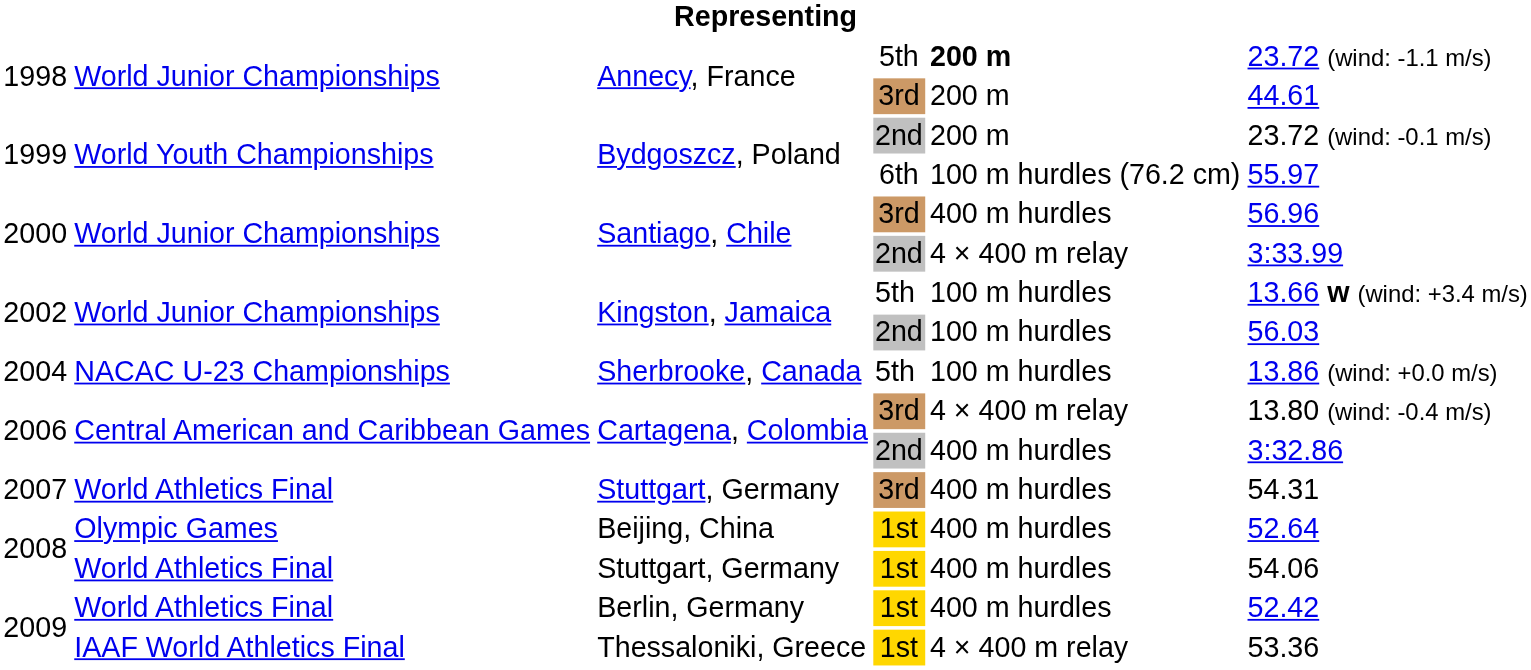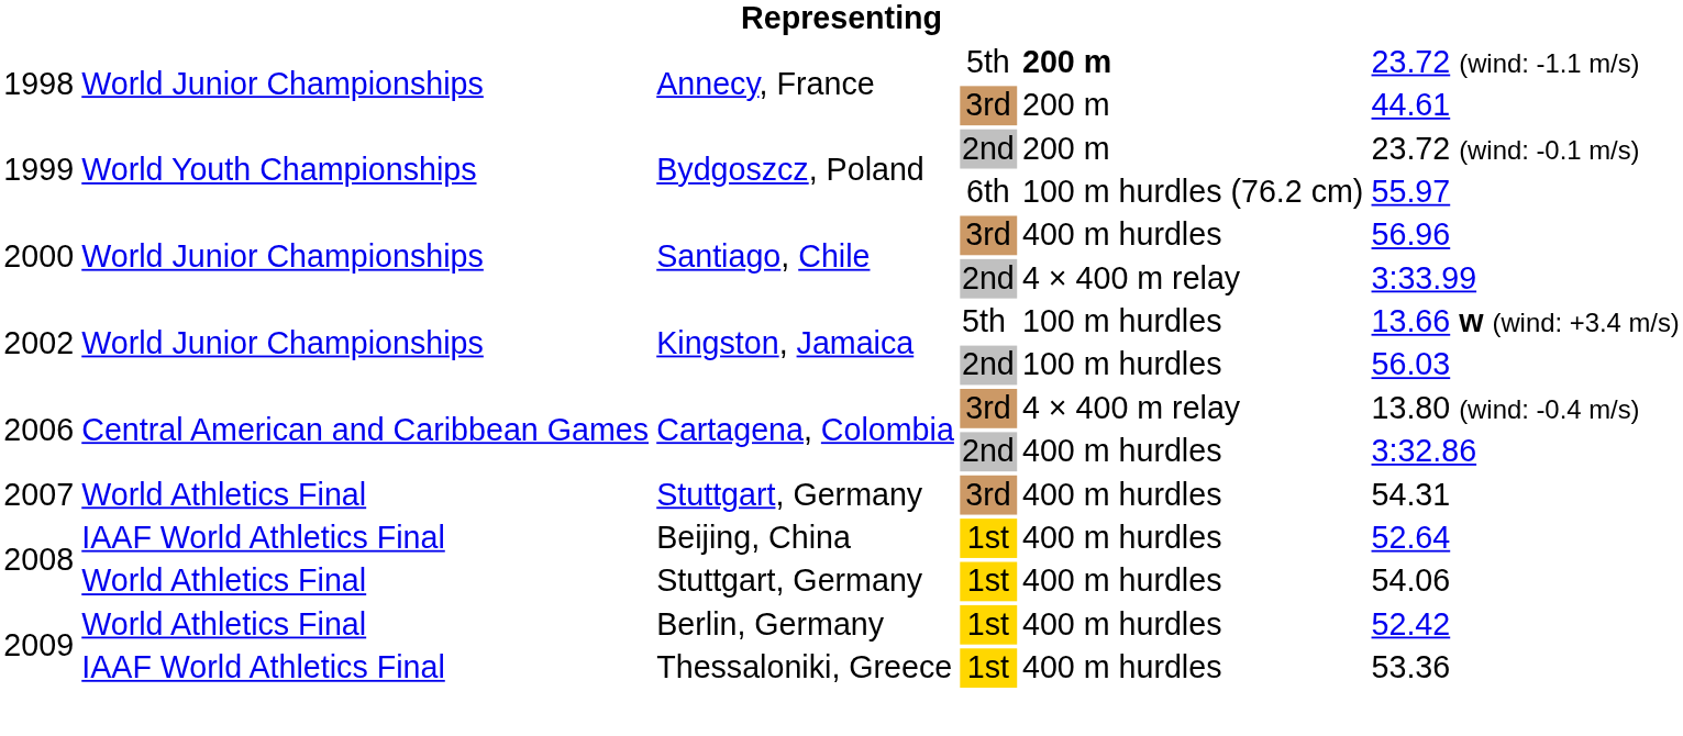 <table>
 <tr>
 <th colspan="6">Representing </th>
 </tr>
 <tr>
 <td rowspan=2>1998</td>
 <td rowspan=2><a href='#'>World Junior Championships</a></td>
 <td rowspan=2><a href='#'>Annecy</a>, France</td>
 <td align="center">5th</td>
 <td><strong>200 m</strong></td>
 <td><a href='#'>23.72</a> <small>(wind: -1.1 m/s)</small></td>
 </tr>
 <tr>
 <td bgcolor="cc9966" align="center">3rd</td>
 <td>200 m</td>
 <td><a href='#'>44.61</a></td>
 </tr>
 <tr>
 <td rowspan=2>1999</td>
 <td rowspan=2><a href='#'>World Youth Championships</a></td>
 <td rowspan=2><a href='#'>Bydgoszcz</a>, Poland</td>
 <td bgcolor="silver" align="center">2nd</td>
 <td>200 m</td>
 <td>23.72 <small>(wind: -0.1 m/s)</small></td>
 </tr>
 <tr>
 <td align="center">6th</td>
 <td>100 m hurdles (76.2 cm)</td>
 <td><a href='#'>55.97</a></td>
 </tr>
 <tr>
 <td rowspan=2>2000</td>
 <td rowspan=2><a href='#'>World Junior Championships</a></td>
 <td rowspan=2><a href='#'>Santiago</a>, <a href='#'>Chile</a></td>
 <td bgcolor="CC9966" align="center">3rd</td>
 <td>400 m hurdles</td>
 <td><a href='#'>56.96</a></td>
 </tr>
 <tr>
 <td bgcolor="silver" align="center">2nd</td>
 <td>4 × 400 m relay</td>
 <td><a href='#'>3:33.99</a></td>
 </tr>
 <tr>
 <td rowspan=2>2002</td>
 <td rowspan=2><a href='#'>World Junior Championships</a></td>
 <td rowspan=2><a href='#'>Kingston</a>, <a href='#'>Jamaica</a></td>
 <td>5th</td>
 <td>100 m hurdles</td>
 <td><a href='#'>13.66</a> <strong>w</strong> <small>(wind: +3.4 m/s)</small></td>
 </tr>
 <tr>
 <td bgcolor=silver>2nd</td>
 <td>100 m hurdles</td>
 <td><a href='#'>56.03</a></td>
 </tr>
 <tr>
-<td>2004</td>
-<td><a href='#'>NACAC U-23 Championships</a></td>
-<td><a href='#'>Sherbrooke</a>, <a href='#'>Canada</a></td>
-<td>5th</td>
-<td>100 m hurdles</td>
-<td><a href='#'>13.86</a> <small>(wind: +0.0 m/s)</small></td>
-</tr>
-<tr>
 <td rowspan=2>2006</td>
 <td rowspan=2><a href='#'>Central American and Caribbean Games</a></td>
 <td rowspan=2><a href='#'>Cartagena</a>, <a href='#'>Colombia</a></td>
 <td bgcolor="CC9966" align="center">3rd</td>
 <td>4 × 400 m relay</td>
 <td>13.80 <small>(wind: -0.4 m/s)</small></td>
 </tr>
 <tr>
 <td bgcolor="silver" align="center">2nd</td>
 <td>400 m hurdles</td>
 <td><a href='#'>3:32.86</a></td>
 </tr>
 <tr>
 <td>2007</td>
 <td><a href='#'>World Athletics Final</a></td>
 <td><a href='#'>Stuttgart</a>, Germany</td>
 <td bgcolor="CC9966" align="center">3rd</td>
 <td>400 m hurdles</td>
 <td>54.31</td>
 </tr>
 <tr>
 <td rowspan=2>2008</td>
-<td><a href='#'>Olympic Games</a></td>
+<td><a href='#'>IAAF World Athletics Final</a></td>
 <td>Beijing, China</td>
 <td bgcolor="gold" align="center">1st</td>
 <td>400 m hurdles</td>
 <td><a href='#'>52.64</a></td>
 </tr>
 <tr>
 <td><a href='#'>World Athletics Final</a></td>
 <td>Stuttgart, Germany</td>
 <td bgcolor="gold" align="center">1st</td>
 <td>400 m hurdles</td>
 <td>54.06</td>
 </tr>
 <tr>
 <td rowspan=2>2009</td>
 <td><a href='#'>World Athletics Final</a></td>
 <td>Berlin, Germany</td>
 <td bgcolor="gold" align="center">1st</td>
 <td>400 m hurdles</td>
 <td><a href='#'>52.42</a></td>
 </tr>
 <tr>
 <td><a href='#'>IAAF World Athletics Final</a></td>
 <td>Thessaloniki, Greece</td>
 <td bgcolor="gold" align="center">1st</td>
-<td>4 × 400 m relay</td>
+<td>400 m hurdles</td>
 <td>53.36</td>
 </tr>
 </table>
